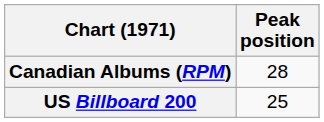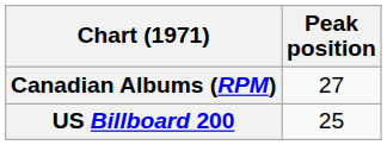 <table class="wikitable plainrowheaders" style="text-align:center;">
 <tr>
 <th scope="col">Chart (1971)</th>
 <th scope="col">Peak<br> position</th>
 </tr>
 <tr>
 <th scope="row">Canadian Albums (<em><a href='#'>RPM</a></em>)</th>
-<td>28</td>
+<td>27</td>
 </tr>
 <tr>
 <th scope="row">US <a href='#'><em>Billboard</em> 200</a></th>
 <td>25</td>
 </tr>
 </table>
